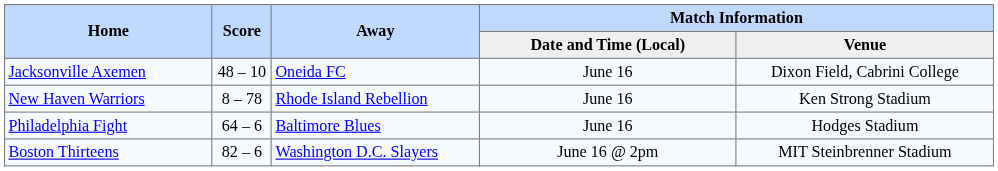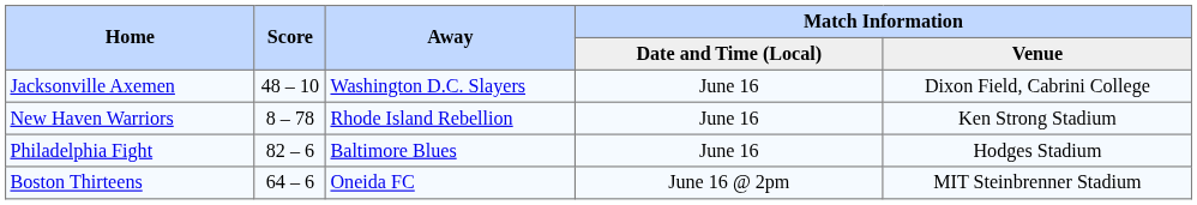 <table border="1" cellpadding="3" cellspacing="0" style="border-collapse:collapse; font-size:90%; width:100%">
 <tr style="background:#c1d8ff;">
 <th rowspan="2" style="width:21%;">Home</th>
 <th rowspan="2" style="width:6%;">Score</th>
 <th rowspan="2" style="width:21%;">Away</th>
 <th colspan=6>Match Information</th>
 </tr>
 <tr style="background:#efefef;">
 <th width=26%>Date and Time (Local)</th>
 <th width=26%>Venue</th>
 </tr>
 <tr style="text-align:center; background:#f5faff;">
 <td align=left> <a href='#'>Jacksonville Axemen</a></td>
 <td>48 – 10</td>
-<td align=left> <a href='#'>Oneida FC</a></td>
+<td align=left> <a href='#'>Washington D.C. Slayers</a></td>
 <td>June 16</td>
 <td>Dixon Field, Cabrini College</td>
 </tr>
 <tr style="text-align:center; background:#f5faff;">
 <td align=left> <a href='#'>New Haven Warriors</a></td>
 <td>8 – 78</td>
 <td align=left> <a href='#'>Rhode Island Rebellion</a></td>
 <td>June 16</td>
 <td>Ken Strong Stadium</td>
 </tr>
 <tr style="text-align:center; background:#f5faff;">
 <td align=left> <a href='#'>Philadelphia Fight</a></td>
-<td>64 – 6</td>
+<td>82 – 6</td>
 <td align=left> <a href='#'>Baltimore Blues</a></td>
 <td>June 16</td>
 <td>Hodges Stadium</td>
 </tr>
 <tr style="text-align:center; background:#f5faff;">
 <td align=left> <a href='#'>Boston Thirteens</a></td>
-<td>82 – 6</td>
-<td align=left> <a href='#'>Washington D.C. Slayers</a></td>
+<td>64 – 6</td>
+<td align=left> <a href='#'>Oneida FC</a></td>
 <td>June 16 @ 2pm</td>
 <td>MIT Steinbrenner Stadium</td>
 </tr>
 </table>
